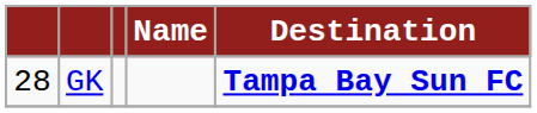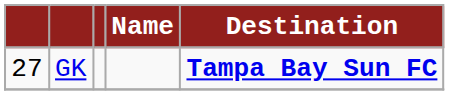 <table class="wikitable sortable" style="text-align:center;">
 <tr>
 <th style="background:#921f1c; color:#fff;" scope="col"></th>
 <th style="background:#921f1c; color:#fff;" scope="col"></th>
 <th style="background:#921f1c; color:#fff;" scope="col"></th>
 <th style="background:#921f1c; color:#fff;" scope="col">Name</th>
 <th style="background:#921f1c; color:#fff;" scope="col">Destination</th>
 </tr>
 <tr>
-<td>28</td>
+<td>27</td>
 <td><a href='#'>GK</a></td>
 <td></td>
 <td></td>
 <td><strong><a href='#'>Tampa Bay Sun FC</a></strong></td>
 </tr>
 <tr>
 </tr>
 </table>
